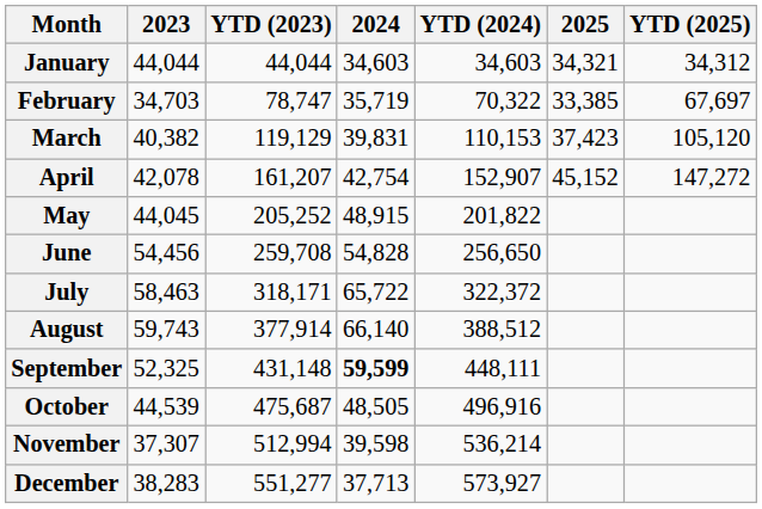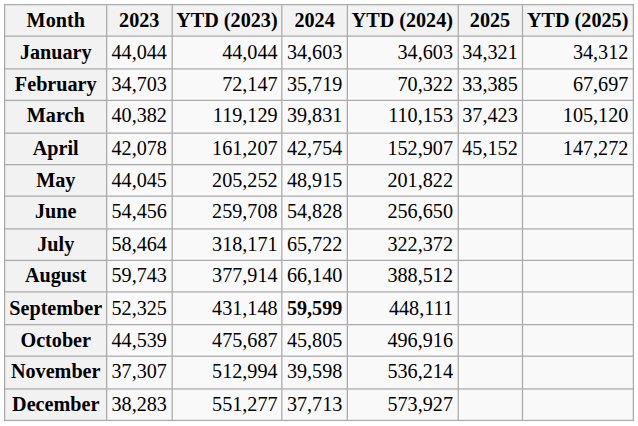 <table class="wikitable sortable">
 <tr>
 <th>Month</th>
 <th>2023</th>
 <th>YTD (2023)</th>
 <th>2024</th>
 <th>YTD (2024)</th>
 <th>2025</th>
 <th>YTD (2025)</th>
 </tr>
 <tr align=right>
 <th>January</th>
 <td>44,044</td>
 <td>44,044</td>
 <td>34,603</td>
 <td>34,603</td>
 <td>34,321</td>
 <td>34,312</td>
 </tr>
 <tr align=right>
 <th>February</th>
 <td>34,703</td>
-<td>78,747</td>
+<td>72,147</td>
 <td>35,719</td>
 <td>70,322</td>
 <td>33,385</td>
 <td>67,697</td>
 </tr>
 <tr align=right>
 <th>March</th>
 <td>40,382</td>
 <td>119,129</td>
 <td>39,831</td>
 <td>110,153</td>
 <td>37,423</td>
 <td>105,120</td>
 </tr>
 <tr align=right>
 <th>April</th>
 <td>42,078</td>
 <td>161,207</td>
 <td>42,754</td>
 <td>152,907</td>
 <td>45,152</td>
 <td>147,272</td>
 </tr>
 <tr align=right>
 <th>May</th>
 <td>44,045</td>
 <td>205,252</td>
 <td>48,915</td>
 <td>201,822</td>
 <td></td>
 <td></td>
 </tr>
 <tr align=right>
 <th>June</th>
 <td>54,456</td>
 <td>259,708</td>
 <td>54,828</td>
 <td>256,650</td>
 <td></td>
 <td></td>
 </tr>
 <tr align=right>
 <th>July</th>
-<td>58,463</td>
+<td>58,464</td>
 <td>318,171</td>
 <td>65,722</td>
 <td>322,372</td>
 <td></td>
 <td></td>
 </tr>
 <tr align=right>
 <th>August</th>
 <td>59,743</td>
 <td>377,914</td>
 <td>66,140</td>
 <td>388,512</td>
 <td></td>
 <td></td>
 </tr>
 <tr align=right>
 <th>September</th>
 <td>52,325</td>
 <td>431,148</td>
 <td><strong>59,599</strong></td>
 <td>448,111</td>
 <td></td>
 <td></td>
 </tr>
 <tr align=right>
 <th>October</th>
 <td>44,539</td>
 <td>475,687</td>
-<td>48,505</td>
+<td>45,805</td>
 <td>496,916</td>
 <td></td>
 <td></td>
 </tr>
 <tr align=right>
 <th>November</th>
 <td>37,307</td>
 <td>512,994</td>
 <td>39,598</td>
 <td>536,214</td>
 <td></td>
 <td></td>
 </tr>
 <tr align=right>
 <th>December</th>
 <td>38,283</td>
 <td>551,277</td>
 <td>37,713</td>
 <td>573,927</td>
 <td></td>
 <td></td>
 </tr>
 </table>
